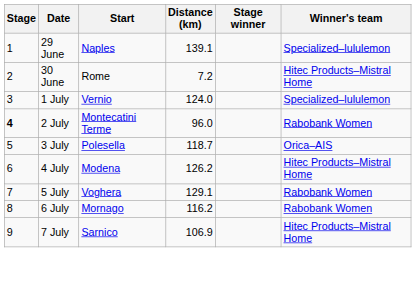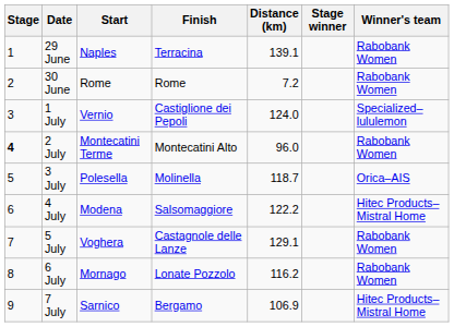 <table class="wikitable" >
 <tr>
 <th>Stage</th>
 <th>Date</th>
 <th>Start</th>
+<th>Finish</th>
 <th>Distance<br>(km)</th>
 <th>Stage winner</th>
 <th>Winner's team</th>
 </tr>
 <tr>
 <td>1</td>
 <td>29 June</td>
 <td><a href='#'>Naples</a></td>
+<td><a href='#'>Terracina</a></td>
 <td align=right>139.1</td>
 <td></td>
-<td><a href='#'>Specialized–lululemon</a></td>
+<td><a href='#'>Rabobank Women</a></td>
 </tr>
 <tr>
 <td>2</td>
 <td>30 June</td>
 <td>Rome</td>
+<td>Rome</td>
 <td align=right>7.2</td>
 <td></td>
-<td><a href='#'>Hitec Products–Mistral Home</a></td>
+<td><a href='#'>Rabobank Women</a></td>
 </tr>
 <tr>
 <td>3</td>
 <td>1 July</td>
 <td><a href='#'>Vernio</a></td>
+<td><a href='#'>Castiglione dei Pepoli</a></td>
 <td align=right>124.0</td>
 <td></td>
 <td><a href='#'>Specialized–lululemon</a></td>
 </tr>
 <tr>
 <td><strong>4</strong></td>
 <td>2 July</td>
 <td><a href='#'>Montecatini Terme</a></td>
+<td>Montecatini Alto</td>
 <td align=right>96.0</td>
 <td></td>
 <td><a href='#'>Rabobank Women</a></td>
 </tr>
 <tr>
 <td>5</td>
 <td>3 July</td>
 <td><a href='#'>Polesella</a></td>
+<td><a href='#'>Molinella</a></td>
 <td align=right>118.7</td>
 <td></td>
 <td><a href='#'>Orica–AIS</a></td>
 </tr>
 <tr>
 <td>6</td>
 <td>4 July</td>
 <td><a href='#'>Modena</a></td>
-<td align=right>126.2</td>
+<td><a href='#'>Salsomaggiore</a></td>
+<td align=right>122.2</td>
 <td></td>
 <td><a href='#'>Hitec Products–Mistral Home</a></td>
 </tr>
 <tr>
 <td>7</td>
 <td>5 July</td>
 <td><a href='#'>Voghera</a></td>
+<td><a href='#'>Castagnole delle Lanze</a></td>
 <td align=right>129.1</td>
 <td></td>
 <td><a href='#'>Rabobank Women</a></td>
 </tr>
 <tr>
 <td>8</td>
 <td>6 July</td>
 <td><a href='#'>Mornago</a></td>
+<td><a href='#'>Lonate Pozzolo</a></td>
 <td align=right>116.2</td>
 <td></td>
 <td><a href='#'>Rabobank Women</a></td>
 </tr>
 <tr>
 <td>9</td>
 <td>7 July</td>
 <td><a href='#'>Sarnico</a></td>
+<td><a href='#'>Bergamo</a></td>
 <td align=right>106.9</td>
 <td></td>
 <td><a href='#'>Hitec Products–Mistral Home</a></td>
 </tr>
 </table>
